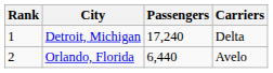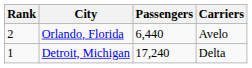 <table class="wikitable" style="font-size: 100%" width= align=>
 <tr>
 <th>Rank</th>
 <th>City</th>
 <th>Passengers</th>
 <th>Carriers</th>
 </tr>
 <tr>
+<td>2</td>
+<td> <a href='#'>Orlando, Florida</a></td>
+<td>6,440</td>
+<td>Avelo</td>
+</tr>
+<tr>
 <td>1</td>
 <td> <a href='#'>Detroit, Michigan</a></td>
 <td>17,240</td>
 <td>Delta</td>
 </tr>
-<tr>
-<td>2</td>
-<td> <a href='#'>Orlando, Florida</a></td>
-<td>6,440</td>
-<td>Avelo</td>
-</tr>
 </table>
